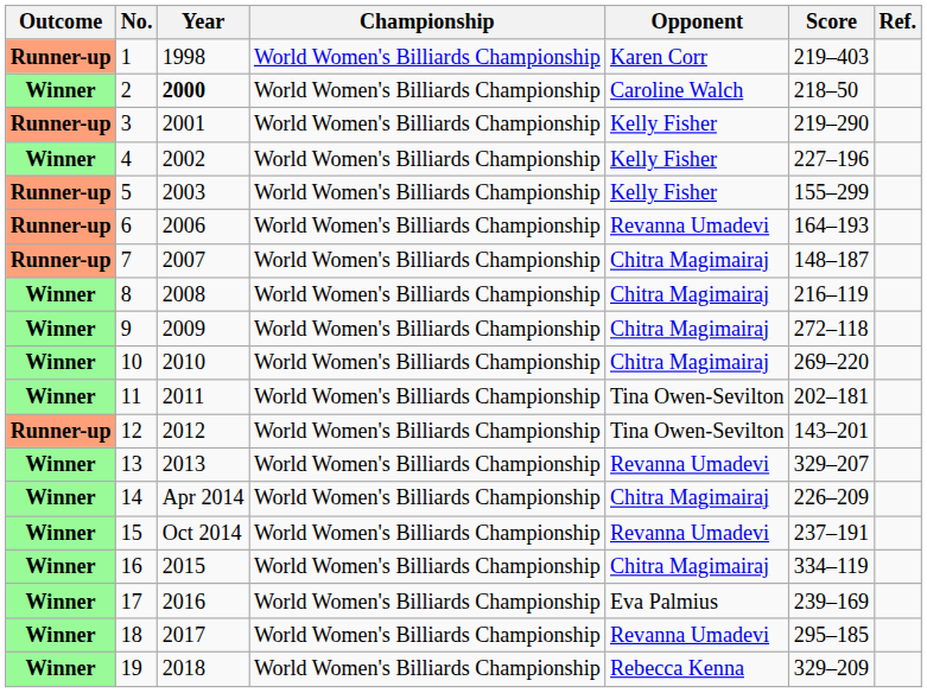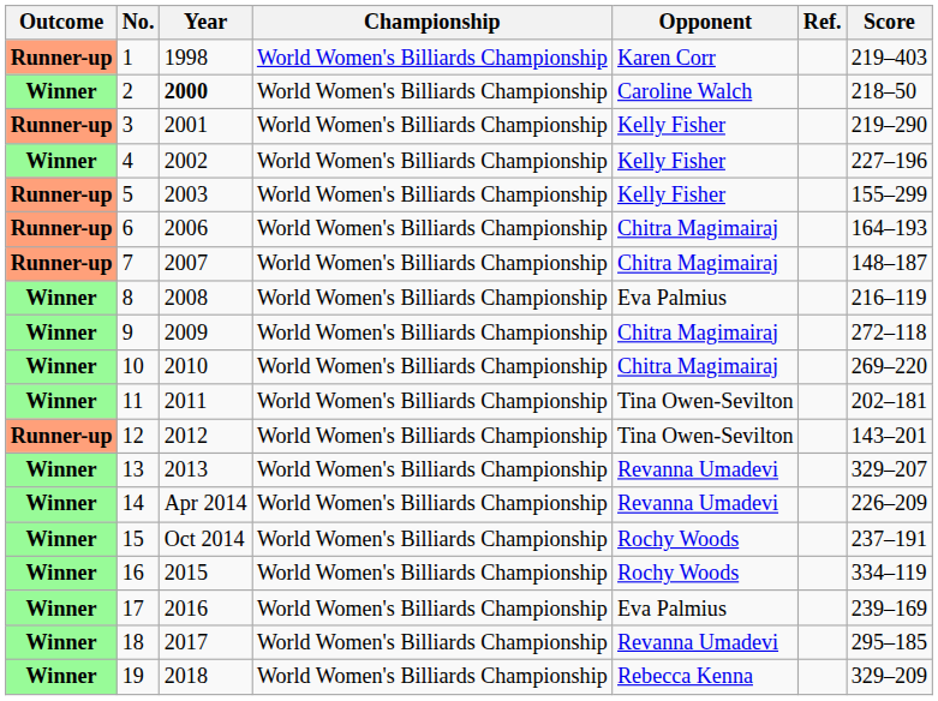 <table class="wikitable">
 <tr>
 <th>Outcome</th>
 <th>No.</th>
 <th>Year</th>
 <th>Championship</th>
 <th>Opponent</th>
+<th>Ref.</th>
 <th>Score</th>
-<th>Ref.</th>
 </tr>
 <tr>
 <th scope="row" style="background:#ffa07a;">Runner-up</th>
 <td>1</td>
 <td>1998</td>
 <td><a href='#'>World Women's Billiards Championship</a></td>
 <td><a href='#'>Karen Corr</a></td>
+<td></td>
 <td>219–403</td>
-<td></td>
 </tr>
 <tr>
 <th scope="row" style="background:#98FB98">Winner</th>
 <td>2</td>
 <td><strong>2000</strong></td>
 <td>World Women's Billiards Championship</td>
 <td><a href='#'>Caroline Walch</a></td>
+<td></td>
 <td>218–50</td>
-<td></td>
 </tr>
 <tr>
 <th scope="row" style="background:#ffa07a;">Runner-up</th>
 <td>3</td>
 <td>2001</td>
 <td>World Women's Billiards Championship</td>
 <td><a href='#'>Kelly Fisher</a></td>
+<td></td>
 <td>219–290</td>
-<td></td>
 </tr>
 <tr>
 <th scope="row" style="background:#98FB98">Winner</th>
 <td>4</td>
 <td>2002</td>
 <td>World Women's Billiards Championship</td>
 <td><a href='#'>Kelly Fisher</a></td>
+<td></td>
 <td>227–196</td>
-<td></td>
 </tr>
 <tr>
 <th scope="row" style="background:#ffa07a;">Runner-up</th>
 <td>5</td>
 <td>2003</td>
 <td>World Women's Billiards Championship</td>
 <td><a href='#'>Kelly Fisher</a></td>
+<td></td>
 <td>155–299</td>
-<td></td>
 </tr>
 <tr>
 <th scope="row" style="background:#ffa07a;">Runner-up</th>
 <td>6</td>
 <td>2006</td>
 <td>World Women's Billiards Championship</td>
-<td><a href='#'>Revanna Umadevi</a></td>
+<td><a href='#'>Chitra Magimairaj</a></td>
+<td></td>
 <td>164–193</td>
-<td></td>
 </tr>
 <tr>
 <th scope="row" style="background:#ffa07a;">Runner-up</th>
 <td>7</td>
 <td>2007</td>
 <td>World Women's Billiards Championship</td>
 <td><a href='#'>Chitra Magimairaj</a></td>
+<td></td>
 <td>148–187</td>
-<td></td>
 </tr>
 <tr>
 <th scope="row" style="background:#98FB98">Winner</th>
 <td>8</td>
 <td>2008</td>
 <td>World Women's Billiards Championship</td>
-<td><a href='#'>Chitra Magimairaj</a></td>
+<td>Eva Palmius</td>
+<td></td>
 <td>216–119</td>
-<td></td>
 </tr>
 <tr>
 <th scope="row" style="background:#98FB98">Winner</th>
 <td>9</td>
 <td>2009</td>
 <td>World Women's Billiards Championship</td>
 <td><a href='#'>Chitra Magimairaj</a></td>
+<td></td>
 <td>272–118</td>
-<td></td>
 </tr>
 <tr>
 <th scope="row" style="background:#98FB98">Winner</th>
 <td>10</td>
 <td>2010</td>
 <td>World Women's Billiards Championship</td>
 <td><a href='#'>Chitra Magimairaj</a></td>
+<td></td>
 <td>269–220</td>
-<td></td>
 </tr>
 <tr>
 <th scope="row" style="background:#98FB98">Winner</th>
 <td>11</td>
 <td>2011</td>
 <td>World Women's Billiards Championship</td>
 <td>Tina Owen-Sevilton</td>
+<td></td>
 <td>202–181</td>
-<td></td>
 </tr>
 <tr>
 <th scope="row" style="background:#ffa07a;">Runner-up</th>
 <td>12</td>
 <td>2012</td>
 <td>World Women's Billiards Championship</td>
 <td>Tina Owen-Sevilton</td>
+<td></td>
 <td>143–201</td>
-<td></td>
 </tr>
 <tr>
 <th scope="row" style="background:#98FB98">Winner</th>
 <td>13</td>
 <td>2013</td>
 <td>World Women's Billiards Championship</td>
 <td><a href='#'>Revanna Umadevi</a></td>
+<td></td>
 <td>329–207</td>
-<td></td>
 </tr>
 <tr>
 <th scope="row" style="background:#98FB98">Winner</th>
 <td>14</td>
 <td>Apr 2014</td>
 <td>World Women's Billiards Championship</td>
-<td><a href='#'>Chitra Magimairaj</a></td>
+<td><a href='#'>Revanna Umadevi</a></td>
+<td></td>
 <td>226–209</td>
-<td></td>
 </tr>
 <tr>
 <th scope="row" style="background:#98FB98">Winner</th>
 <td>15</td>
 <td>Oct 2014</td>
 <td>World Women's Billiards Championship</td>
-<td><a href='#'>Revanna Umadevi</a></td>
+<td><a href='#'>Rochy Woods</a></td>
+<td></td>
 <td>237–191</td>
-<td></td>
 </tr>
 <tr>
 <th scope="row" style="background:#98FB98">Winner</th>
 <td>16</td>
 <td>2015</td>
 <td>World Women's Billiards Championship</td>
-<td><a href='#'>Chitra Magimairaj</a></td>
+<td><a href='#'>Rochy Woods</a></td>
+<td></td>
 <td>334–119</td>
-<td></td>
 </tr>
 <tr>
 <th scope="row" style="background:#98FB98">Winner</th>
 <td>17</td>
 <td>2016</td>
 <td>World Women's Billiards Championship</td>
 <td>Eva Palmius</td>
+<td></td>
 <td>239–169</td>
-<td></td>
 </tr>
 <tr>
 <th scope="row" style="background:#98FB98">Winner</th>
 <td>18</td>
 <td>2017</td>
 <td>World Women's Billiards Championship</td>
 <td><a href='#'>Revanna Umadevi</a></td>
+<td></td>
 <td>295–185</td>
-<td></td>
 </tr>
 <tr>
 <th scope="row" style="background:#98FB98">Winner</th>
 <td>19</td>
 <td>2018</td>
 <td>World Women's Billiards Championship</td>
 <td><a href='#'>Rebecca Kenna</a></td>
+<td></td>
 <td>329–209</td>
-<td></td>
 </tr>
 </table>
